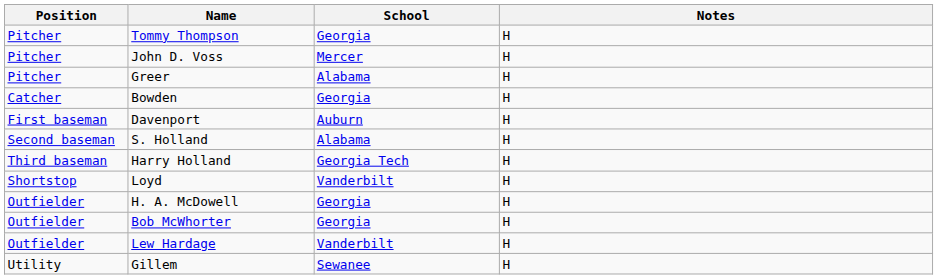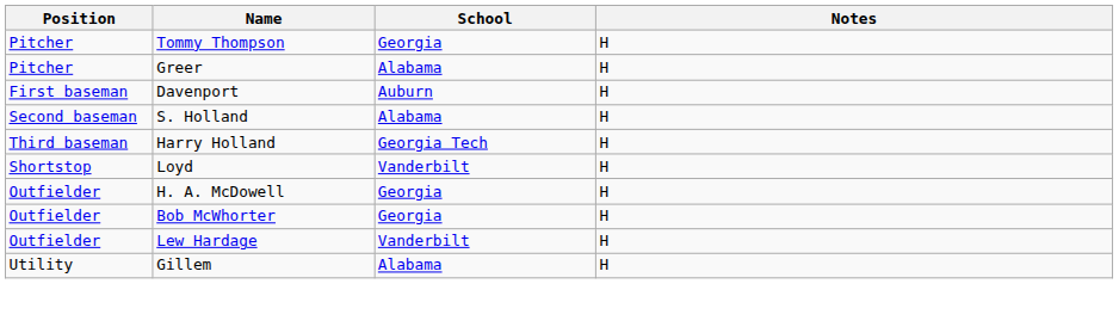 <table class="wikitable sortable" style="width:75%;">
 <tr>
 <th width=10%>Position</th>
 <th width=15%>Name</th>
 <th width=15%>School</th>
 <th width=35% class="unsortable">Notes</th>
 </tr>
 <tr>
 <td><a href='#'>Pitcher</a></td>
 <td><a href='#'>Tommy Thompson</a></td>
 <td><a href='#'>Georgia</a></td>
 <td>H</td>
 </tr>
 <tr>
 <td><a href='#'>Pitcher</a></td>
-<td>John D. Voss</td>
-<td><a href='#'>Mercer</a></td>
-<td>H</td>
-</tr>
-<tr>
-<td><a href='#'>Pitcher</a></td>
 <td>Greer</td>
 <td><a href='#'>Alabama</a></td>
-<td>H</td>
-</tr>
-<tr>
-<td><a href='#'>Catcher</a></td>
-<td>Bowden</td>
-<td><a href='#'>Georgia</a></td>
 <td>H</td>
 </tr>
 <tr>
 <td><a href='#'>First baseman</a></td>
 <td>Davenport</td>
 <td><a href='#'>Auburn</a></td>
 <td>H</td>
 </tr>
 <tr>
 <td><a href='#'>Second baseman</a></td>
 <td>S. Holland</td>
 <td><a href='#'>Alabama</a></td>
 <td>H</td>
 </tr>
 <tr>
 <td><a href='#'>Third baseman</a></td>
 <td>Harry Holland</td>
 <td><a href='#'>Georgia Tech</a></td>
 <td>H</td>
 </tr>
 <tr>
 <td><a href='#'>Shortstop</a></td>
 <td>Loyd</td>
 <td><a href='#'>Vanderbilt</a></td>
 <td>H</td>
 </tr>
 <tr>
 <td><a href='#'>Outfielder</a></td>
 <td>H. A. McDowell</td>
 <td><a href='#'>Georgia</a></td>
 <td>H</td>
 </tr>
 <tr>
 <td><a href='#'>Outfielder</a></td>
 <td><a href='#'>Bob McWhorter</a></td>
 <td><a href='#'>Georgia</a></td>
 <td>H</td>
 </tr>
 <tr>
 <td><a href='#'>Outfielder</a></td>
 <td><a href='#'>Lew Hardage</a></td>
 <td><a href='#'>Vanderbilt</a></td>
 <td>H</td>
 </tr>
 <tr>
 <td>Utility</td>
 <td>Gillem</td>
-<td><a href='#'>Sewanee</a></td>
+<td><a href='#'>Alabama</a></td>
 <td>H</td>
 </tr>
 </table>
